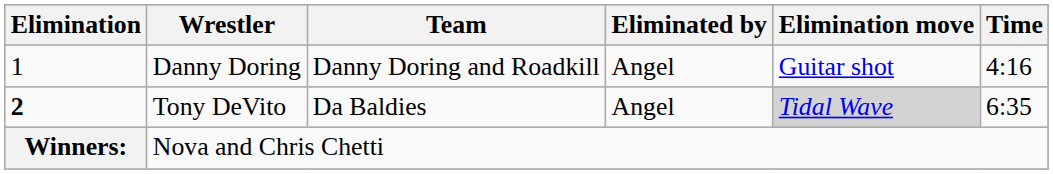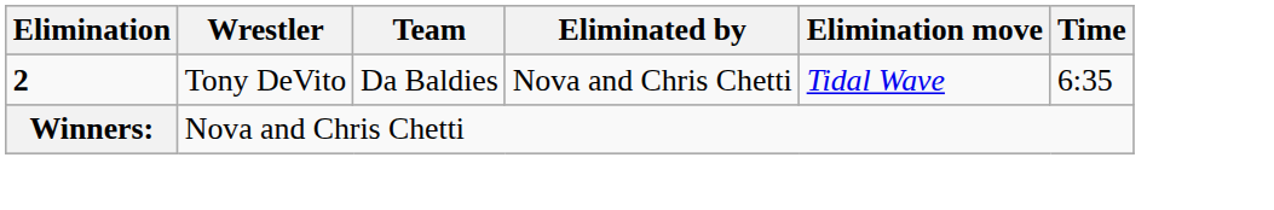 <table class="wikitable">
 <tr>
 <th>Elimination</th>
 <th>Wrestler</th>
 <th>Team</th>
 <th>Eliminated by</th>
 <th>Elimination move</th>
 <th>Time</th>
 </tr>
 <tr>
-<td>1</td>
-<td>Danny Doring</td>
-<td>Danny Doring and Roadkill</td>
-<td>Angel</td>
-<td><a href='#'>Guitar shot</a></td>
-<td>4:16</td>
-</tr>
-<tr>
 <td><strong>2</strong></td>
 <td>Tony DeVito</td>
 <td>Da Baldies</td>
-<td>Angel</td>
-<td style="background: lightgrey;"><em><a href='#'>Tidal Wave</a></em></td>
+<td>Nova and Chris Chetti</td>
+<td><em><a href='#'>Tidal Wave</a></em></td>
 <td>6:35</td>
 </tr>
 <tr>
 <th>Winners:</th>
 <td colspan="5">Nova and Chris Chetti</td>
 </tr>
 </table>
